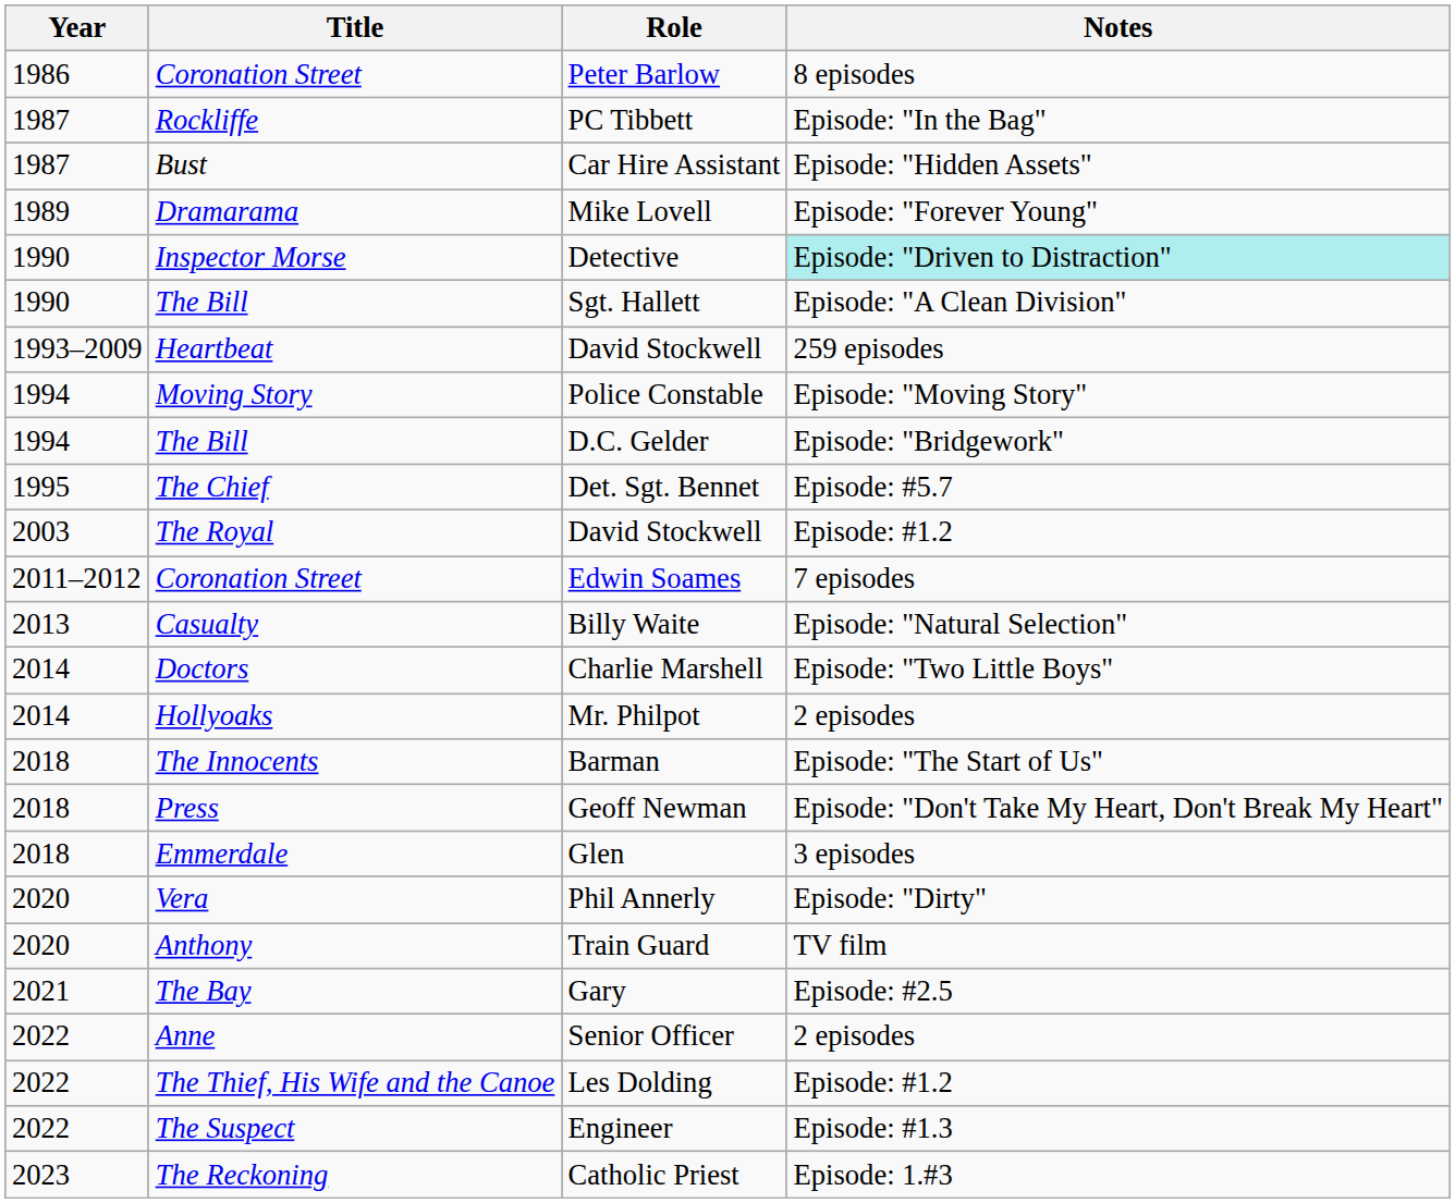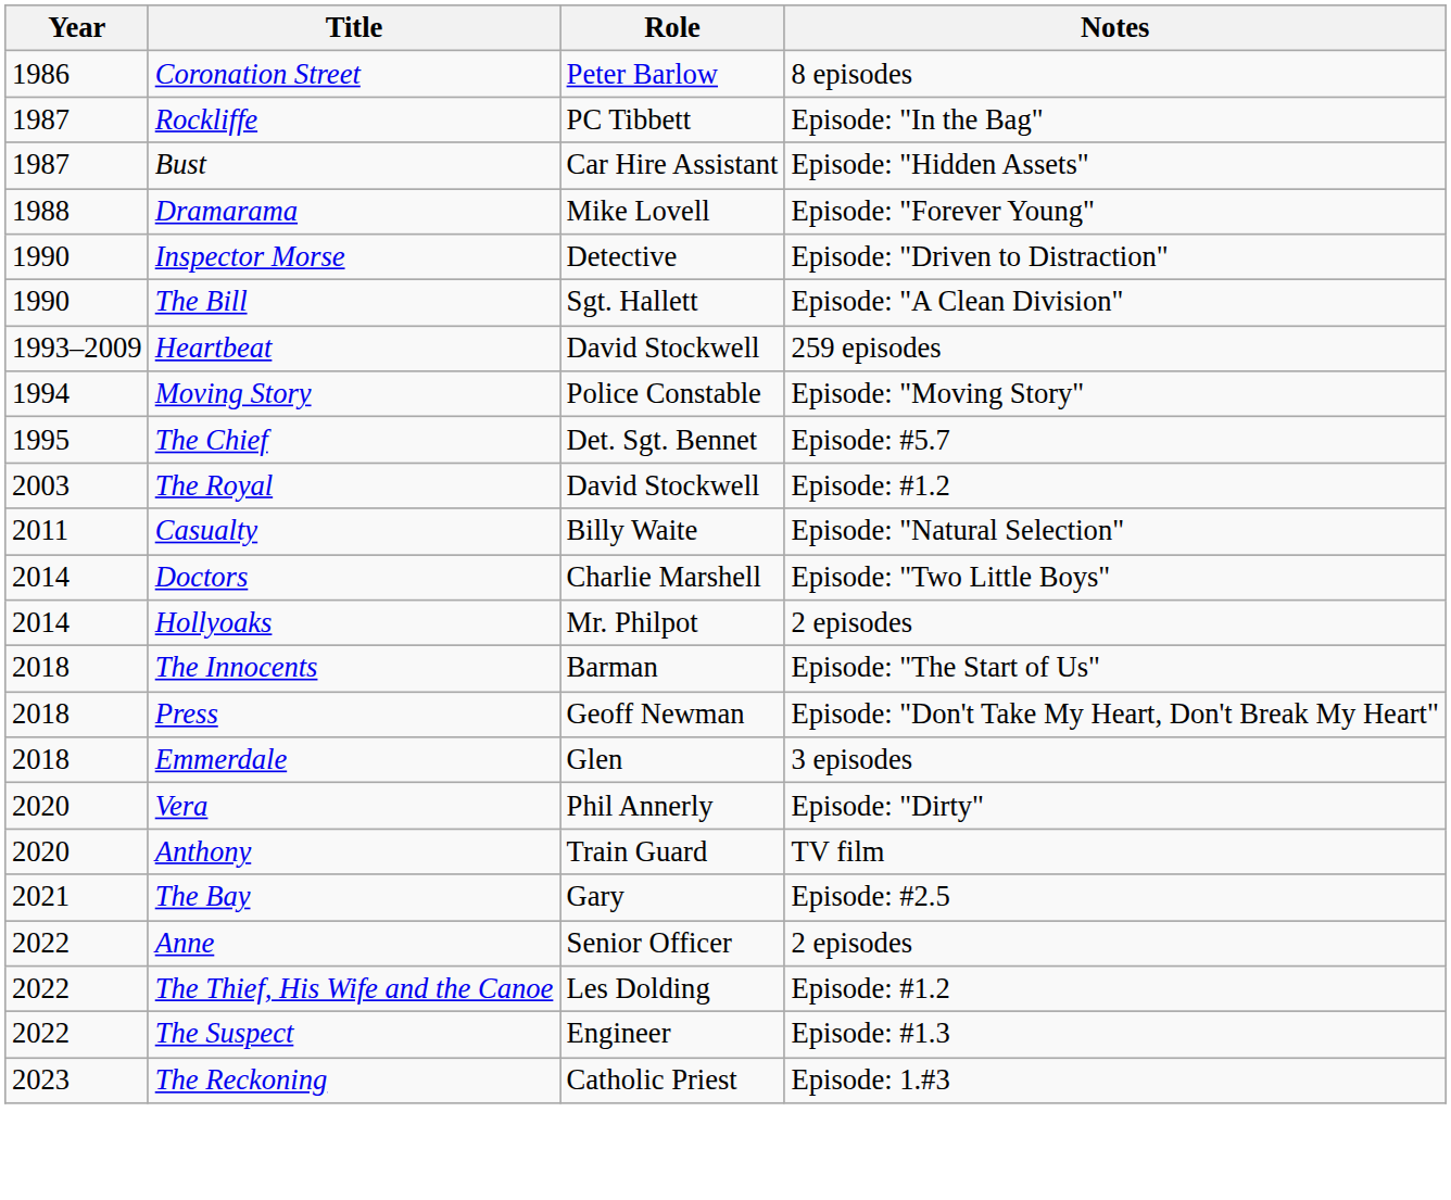 <table class="wikitable sortable">
 <tr>
 <th>Year</th>
 <th>Title</th>
 <th>Role</th>
 <th class="unsortable">Notes</th>
 </tr>
 <tr>
 <td>1986</td>
 <td><em><a href='#'>Coronation Street</a></em></td>
 <td><a href='#'>Peter Barlow</a></td>
 <td>8 episodes</td>
 </tr>
 <tr>
 <td>1987</td>
 <td><em><a href='#'>Rockliffe</a></em></td>
 <td>PC Tibbett</td>
 <td>Episode: "In the Bag"</td>
 </tr>
 <tr>
 <td>1987</td>
 <td><em>Bust</em></td>
 <td>Car Hire Assistant</td>
 <td>Episode: "Hidden Assets"</td>
 </tr>
 <tr>
-<td>1989</td>
+<td>1988</td>
 <td><em><a href='#'>Dramarama</a></em></td>
 <td>Mike Lovell</td>
 <td>Episode: "Forever Young"</td>
 </tr>
 <tr>
 <td>1990</td>
 <td><em><a href='#'>Inspector Morse</a></em></td>
 <td>Detective</td>
-<td style="background: paleturquoise;">Episode: "Driven to Distraction"</td>
+<td>Episode: "Driven to Distraction"</td>
 </tr>
 <tr>
 <td>1990</td>
 <td><em><a href='#'>The Bill</a></em></td>
 <td>Sgt. Hallett</td>
 <td>Episode: "A Clean Division"</td>
 </tr>
 <tr>
 <td>1993–2009</td>
 <td><em><a href='#'>Heartbeat</a></em></td>
 <td>David Stockwell</td>
 <td>259 episodes</td>
 </tr>
 <tr>
 <td>1994</td>
 <td><em><a href='#'>Moving Story</a></em></td>
 <td>Police Constable</td>
 <td>Episode: "Moving Story"</td>
 </tr>
 <tr>
-<td>1994</td>
-<td><em><a href='#'>The Bill</a></em></td>
-<td>D.C. Gelder</td>
-<td>Episode: "Bridgework"</td>
-</tr>
-<tr>
 <td>1995</td>
 <td><em><a href='#'>The Chief</a></em></td>
 <td>Det. Sgt. Bennet</td>
 <td>Episode: #5.7</td>
 </tr>
 <tr>
 <td>2003</td>
 <td><em><a href='#'>The Royal</a></em></td>
 <td>David Stockwell</td>
 <td>Episode: #1.2</td>
 </tr>
 <tr>
-<td>2011–2012</td>
-<td><em><a href='#'>Coronation Street</a></em></td>
-<td><a href='#'>Edwin Soames</a></td>
-<td>7 episodes</td>
-</tr>
-<tr>
-<td>2013</td>
+<td>2011</td>
 <td><em><a href='#'>Casualty</a></em></td>
 <td>Billy Waite</td>
 <td>Episode: "Natural Selection"</td>
 </tr>
 <tr>
 <td>2014</td>
 <td><em><a href='#'>Doctors</a></em></td>
 <td>Charlie Marshell</td>
 <td>Episode: "Two Little Boys"</td>
 </tr>
 <tr>
 <td>2014</td>
 <td><em><a href='#'>Hollyoaks</a></em></td>
 <td>Mr. Philpot</td>
 <td>2 episodes</td>
 </tr>
 <tr>
 <td>2018</td>
 <td><em><a href='#'>The Innocents</a></em></td>
 <td>Barman</td>
 <td>Episode: "The Start of Us"</td>
 </tr>
 <tr>
 <td>2018</td>
 <td><em><a href='#'>Press</a></em></td>
 <td>Geoff Newman</td>
 <td>Episode: "Don't Take My Heart, Don't Break My Heart"</td>
 </tr>
 <tr>
 <td>2018</td>
 <td><em><a href='#'>Emmerdale</a></em></td>
 <td>Glen</td>
 <td>3 episodes</td>
 </tr>
 <tr>
 <td>2020</td>
 <td><em><a href='#'>Vera</a></em></td>
 <td>Phil Annerly</td>
 <td>Episode: "Dirty"</td>
 </tr>
 <tr>
 <td>2020</td>
 <td><em><a href='#'>Anthony</a></em></td>
 <td>Train Guard</td>
 <td>TV film</td>
 </tr>
 <tr>
 <td>2021</td>
 <td><em><a href='#'>The Bay</a></em></td>
 <td>Gary</td>
 <td>Episode: #2.5</td>
 </tr>
 <tr>
 <td>2022</td>
 <td><em><a href='#'>Anne</a></em></td>
 <td>Senior Officer</td>
 <td>2 episodes</td>
 </tr>
 <tr>
 <td>2022</td>
 <td><em><a href='#'>The Thief, His Wife and the Canoe</a></em></td>
 <td>Les Dolding</td>
 <td>Episode: #1.2</td>
 </tr>
 <tr>
 <td>2022</td>
 <td><em><a href='#'>The Suspect</a></em></td>
 <td>Engineer</td>
 <td>Episode: #1.3</td>
 </tr>
 <tr>
 <td>2023</td>
 <td><em><a href='#'>The Reckoning</a></em></td>
 <td>Catholic Priest</td>
 <td>Episode: 1.#3</td>
 </tr>
 </table>
